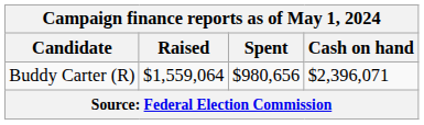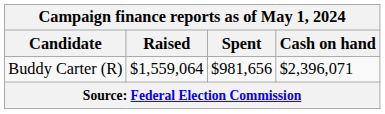 <table class="wikitable sortable">
 <tr>
 <th colspan=4>Campaign finance reports as of May 1, 2024</th>
 </tr>
 <tr style="text-align:center;">
 <th>Candidate</th>
 <th>Raised</th>
 <th>Spent</th>
 <th>Cash on hand</th>
 </tr>
 <tr>
 <td>Buddy Carter (R)</td>
 <td>$1,559,064</td>
-<td>$980,656</td>
+<td>$981,656</td>
 <td>$2,396,071</td>
 </tr>
 <tr>
 <th colspan="4"><small>Source: <a href='#'>Federal Election Commission</a></small></th>
 </tr>
 </table>
